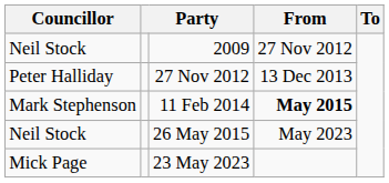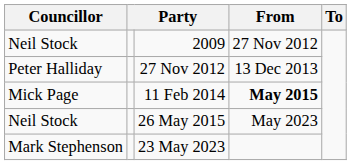 <table class=wikitable>
 <tr>
 <th>Councillor</th>
 <th colspan=2>Party</th>
 <th>From</th>
 <th>To</th>
 </tr>
 <tr>
 <td>Neil Stock</td>
 <td></td>
 <td align=right>2009</td>
 <td align=right>27 Nov 2012</td>
 </tr>
 <tr>
 <td>Peter Halliday</td>
 <td></td>
 <td align=right>27 Nov 2012</td>
 <td align=right>13 Dec 2013</td>
 </tr>
 <tr>
-<td>Mark Stephenson</td>
+<td>Mick Page</td>
 <td></td>
 <td align=right>11 Feb 2014</td>
 <td align=right><strong>May 2015</strong></td>
 </tr>
 <tr>
 <td>Neil Stock</td>
 <td></td>
 <td align=right>26 May 2015</td>
 <td align=right>May 2023</td>
 </tr>
 <tr>
-<td>Mick Page</td>
+<td>Mark Stephenson</td>
 <td></td>
 <td align=right>23 May 2023</td>
 <td align=right></td>
 </tr>
 </table>
